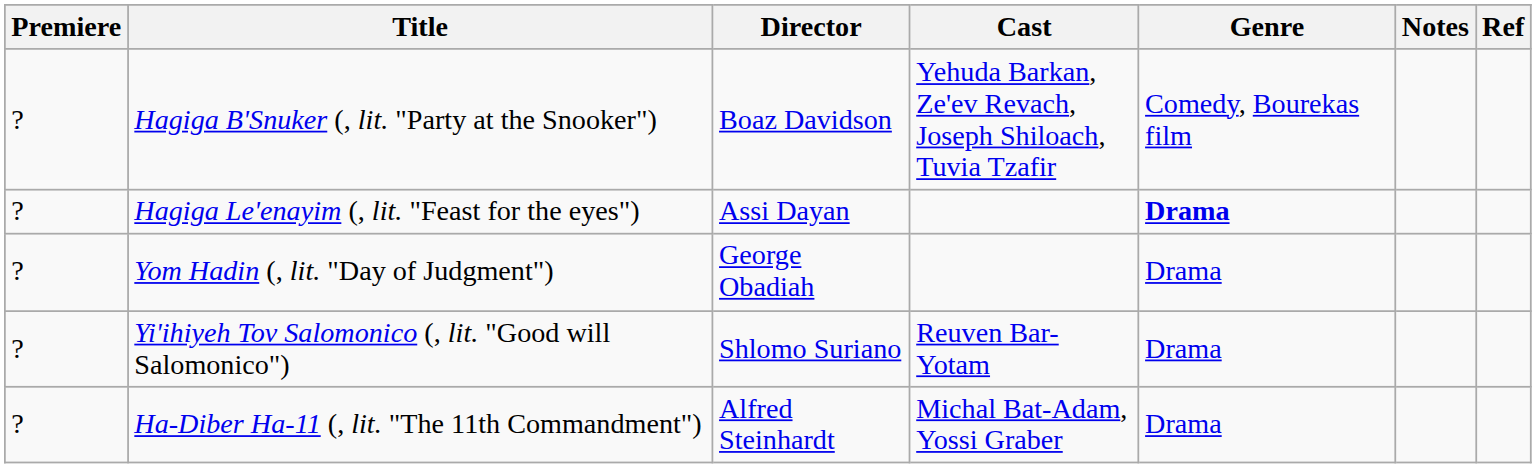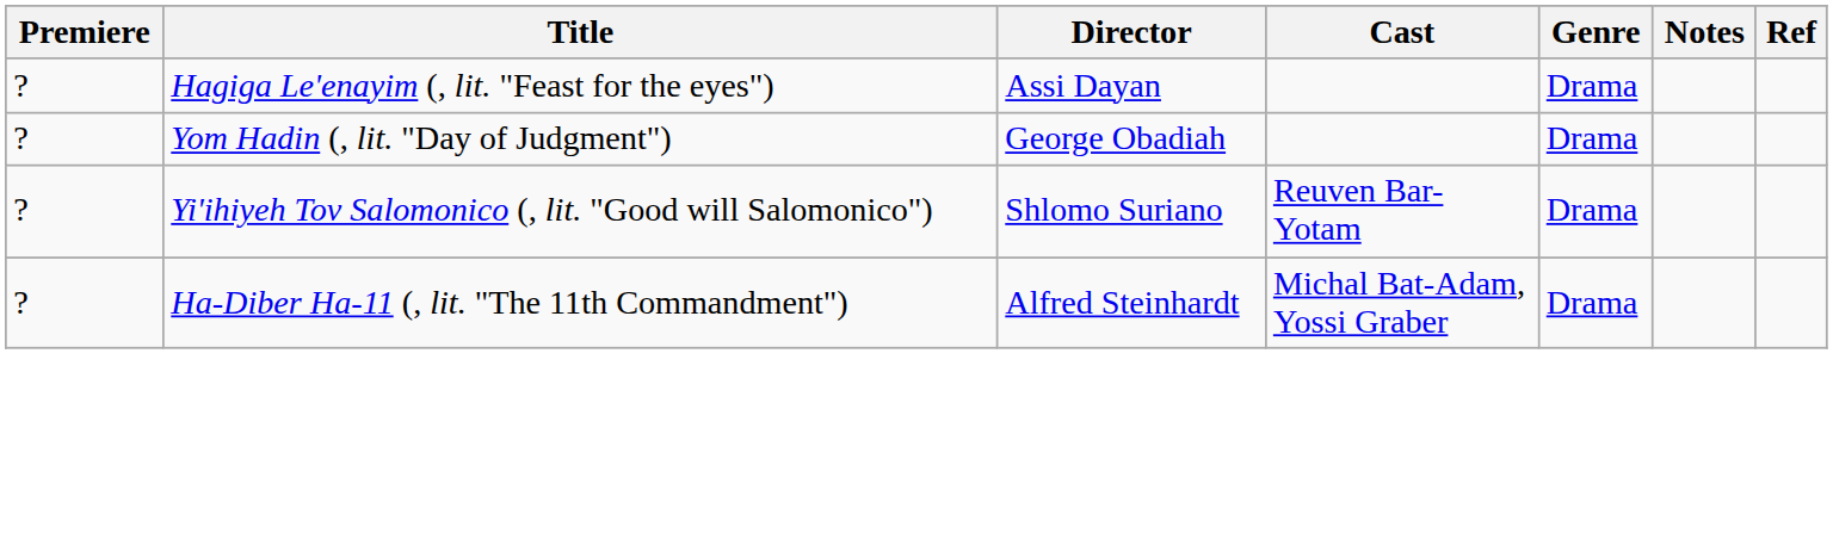 <table class="wikitable">
 <tr>
 <th>Premiere</th>
 <th>Title</th>
 <th>Director</th>
 <th width=15%>Cast</th>
 <th>Genre</th>
 <th>Notes</th>
 <th>Ref</th>
 </tr>
 <tr>
 <td>?</td>
-<td><em><a href='#'>Hagiga B'Snuker</a></em> (, <em>lit.</em> "Party at the Snooker")</td>
-<td><a href='#'>Boaz Davidson</a></td>
-<td><a href='#'>Yehuda Barkan</a>, <a href='#'>Ze'ev Revach</a>, <a href='#'>Joseph Shiloach</a>, <a href='#'>Tuvia Tzafir</a></td>
-<td><a href='#'>Comedy</a>, <a href='#'>Bourekas film</a></td>
-<td></td>
-<td></td>
-</tr>
-<tr>
-<td>?</td>
 <td><em><a href='#'>Hagiga Le'enayim</a></em> (, <em>lit.</em> "Feast for the eyes")</td>
 <td><a href='#'>Assi Dayan</a></td>
 <td></td>
-<td><strong><a href='#'>Drama</a></strong></td>
+<td><a href='#'>Drama</a></td>
 <td></td>
 <td></td>
 </tr>
 <tr>
 <td>?</td>
 <td><em><a href='#'>Yom Hadin</a></em> (, <em>lit.</em> "Day of Judgment")</td>
 <td><a href='#'>George Obadiah</a></td>
 <td></td>
 <td><a href='#'>Drama</a></td>
 <td></td>
 <td></td>
 </tr>
 <tr>
 <td>?</td>
 <td><em><a href='#'>Yi'ihiyeh Tov Salomonico</a></em> (, <em>lit.</em> "Good will Salomonico")</td>
 <td><a href='#'>Shlomo Suriano</a></td>
 <td><a href='#'>Reuven Bar-Yotam</a></td>
 <td><a href='#'>Drama</a></td>
 <td></td>
 <td></td>
 </tr>
 <tr>
 <td>?</td>
 <td><em><a href='#'>Ha-Diber Ha-11</a></em> (, <em>lit.</em> "The 11th Commandment")</td>
 <td><a href='#'>Alfred Steinhardt</a></td>
 <td><a href='#'>Michal Bat-Adam</a>, <a href='#'>Yossi Graber</a></td>
 <td><a href='#'>Drama</a></td>
 <td></td>
 <td></td>
 </tr>
 </table>
